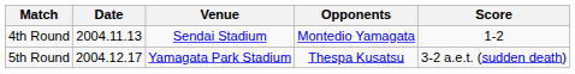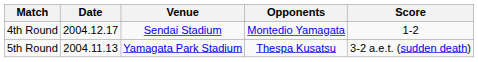 <table class="wikitable" style="text-align:center;">
 <tr>
 <th>Match</th>
 <th>Date</th>
 <th>Venue</th>
 <th>Opponents</th>
 <th>Score</th>
 </tr>
 <tr>
 <td>4th Round</td>
-<td>2004.11.13</td>
+<td>2004.12.17</td>
 <td><a href='#'>Sendai Stadium</a></td>
 <td><a href='#'>Montedio Yamagata</a></td>
 <td>1-2</td>
 </tr>
 <tr>
 <td>5th Round</td>
-<td>2004.12.17</td>
+<td>2004.11.13</td>
 <td><a href='#'>Yamagata Park Stadium</a></td>
 <td><a href='#'>Thespa Kusatsu</a></td>
 <td>3-2 a.e.t. (<a href='#'>sudden death</a>)</td>
 </tr>
 </table>
